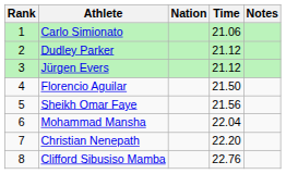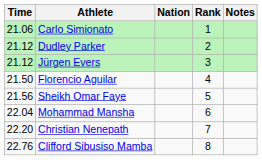 <table class="wikitable sortable" style="text-align:center">
 <tr>
-<th>Rank</th>
+<th>Time</th>
 <th>Athlete</th>
 <th>Nation</th>
-<th>Time</th>
+<th>Rank</th>
 <th>Notes</th>
 </tr>
 <tr style="background:#bbf3bb;">
-<td>1</td>
+<td>21.06</td>
 <td align=left><a href='#'>Carlo Simionato</a></td>
 <td align=left></td>
-<td>21.06</td>
+<td>1</td>
 <td></td>
 </tr>
 <tr style="background:#bbf3bb;">
-<td>2</td>
+<td>21.12</td>
 <td align=left><a href='#'>Dudley Parker</a></td>
 <td align=left></td>
-<td>21.12</td>
+<td>2</td>
 <td></td>
 </tr>
 <tr style="background:#bbf3bb;">
-<td>3</td>
+<td>21.12</td>
 <td align=left><a href='#'>Jürgen Evers</a></td>
 <td align=left></td>
-<td>21.12</td>
+<td>3</td>
 <td></td>
 </tr>
 <tr>
-<td>4</td>
+<td>21.50</td>
 <td align=left><a href='#'>Florencio Aguilar</a></td>
 <td align=left></td>
-<td>21.50</td>
+<td>4</td>
 <td></td>
 </tr>
 <tr>
-<td>5</td>
+<td>21.56</td>
 <td align=left><a href='#'>Sheikh Omar Faye</a></td>
 <td align=left></td>
-<td>21.56</td>
+<td>5</td>
 <td></td>
 </tr>
 <tr>
-<td>6</td>
+<td>22.04</td>
 <td align=left><a href='#'>Mohammad Mansha</a></td>
 <td align=left></td>
-<td>22.04</td>
+<td>6</td>
 <td></td>
 </tr>
 <tr>
-<td>7</td>
+<td>22.20</td>
 <td align=left><a href='#'>Christian Nenepath</a></td>
 <td align=left></td>
-<td>22.20</td>
+<td>7</td>
 <td></td>
 </tr>
 <tr>
-<td>8</td>
+<td>22.76</td>
 <td align=left><a href='#'>Clifford Sibusiso Mamba</a></td>
 <td align=left></td>
-<td>22.76</td>
+<td>8</td>
 <td></td>
 </tr>
 </table>
